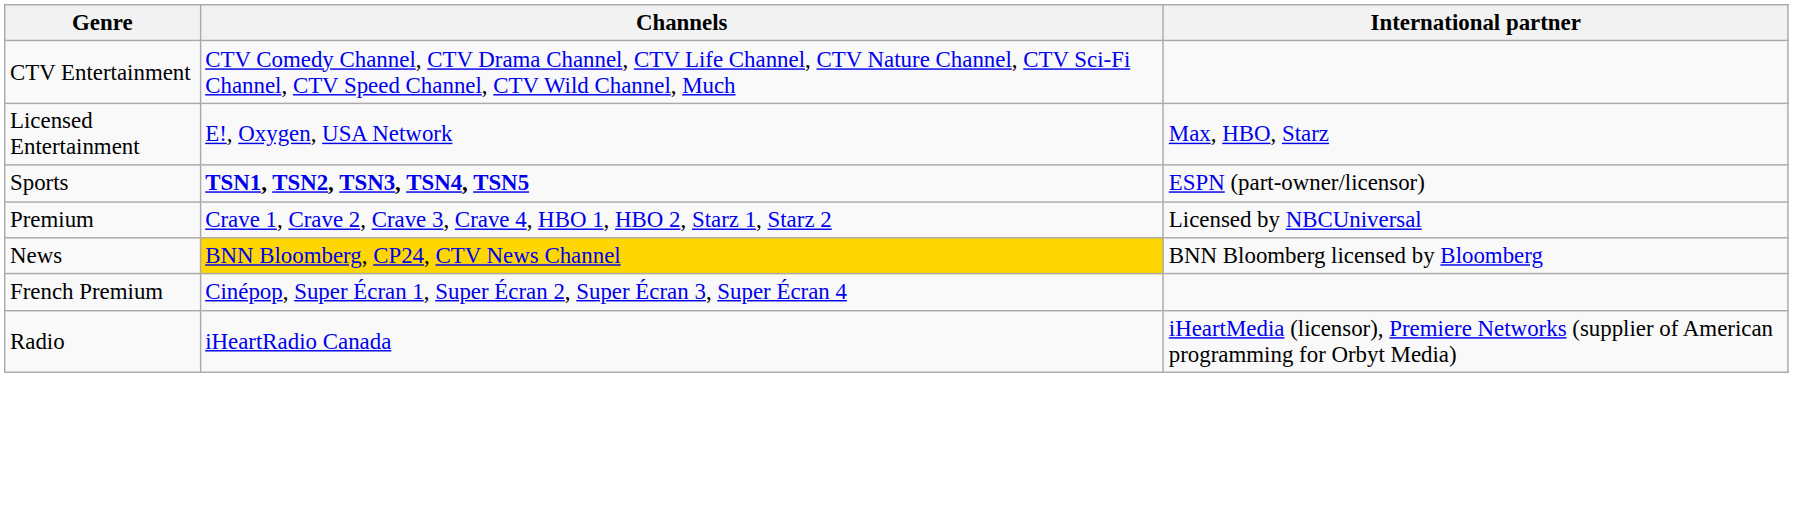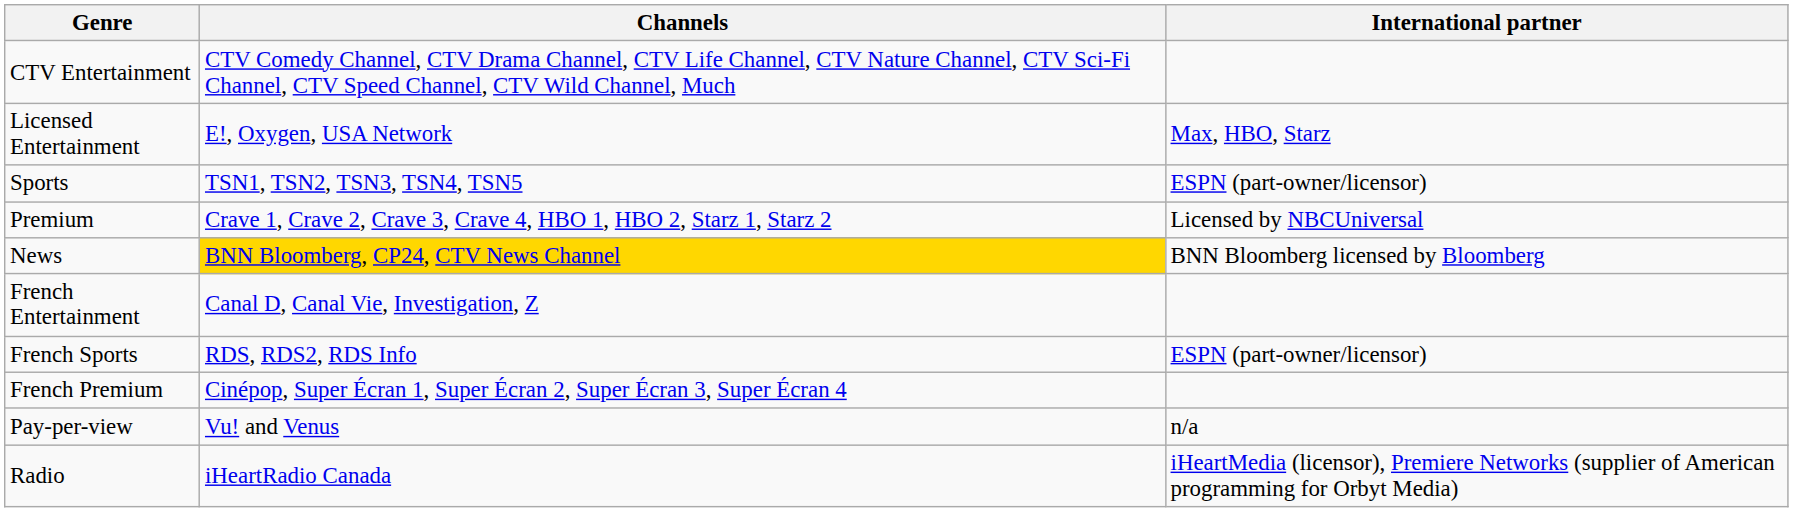 <table class="wikitable">
 <tr>
 <th>Genre</th>
 <th>Channels</th>
 <th>International partner</th>
 </tr>
 <tr>
 <td>CTV Entertainment</td>
 <td><a href='#'>CTV Comedy Channel</a>, <a href='#'>CTV Drama Channel</a>, <a href='#'>CTV Life Channel</a>, <a href='#'>CTV Nature Channel</a>, <a href='#'>CTV Sci-Fi Channel</a>, <a href='#'>CTV Speed Channel</a>, <a href='#'>CTV Wild Channel</a>, <a href='#'>Much</a></td>
 <td></td>
 </tr>
 <tr>
 <td>Licensed Entertainment</td>
 <td><a href='#'>E!</a>, <a href='#'>Oxygen</a>, <a href='#'>USA Network</a></td>
 <td><a href='#'>Max</a>, <a href='#'>HBO</a>, <a href='#'>Starz</a></td>
 </tr>
 <tr>
 <td>Sports</td>
-<td><strong><a href='#'>TSN1</a>, <a href='#'>TSN2</a>, <a href='#'>TSN3</a>, <a href='#'>TSN4</a>, <a href='#'>TSN5</a></strong></td>
+<td><a href='#'>TSN1</a>, <a href='#'>TSN2</a>, <a href='#'>TSN3</a>, <a href='#'>TSN4</a>, <a href='#'>TSN5</a></td>
 <td><a href='#'>ESPN</a> (part-owner/licensor)</td>
 </tr>
 <tr>
 <td>Premium</td>
 <td><a href='#'>Crave 1</a>, <a href='#'>Crave 2</a>, <a href='#'>Crave 3</a>, <a href='#'>Crave 4</a>, <a href='#'>HBO 1</a>, <a href='#'>HBO 2</a>, <a href='#'>Starz 1</a>, <a href='#'>Starz 2</a></td>
 <td>Licensed by <a href='#'>NBCUniversal</a></td>
 </tr>
 <tr>
 <td>News</td>
 <td style="background: gold;"><a href='#'>BNN Bloomberg</a>, <a href='#'>CP24</a>, <a href='#'>CTV News Channel</a></td>
 <td>BNN Bloomberg licensed by <a href='#'>Bloomberg</a></td>
 </tr>
 <tr>
+<td>French Entertainment</td>
+<td><a href='#'>Canal D</a>, <a href='#'>Canal Vie</a>, <a href='#'>Investigation</a>, <a href='#'>Z</a></td>
+<td></td>
+</tr>
+<tr>
+<td>French Sports</td>
+<td><a href='#'>RDS</a>, <a href='#'>RDS2</a>, <a href='#'>RDS Info</a></td>
+<td><a href='#'>ESPN</a> (part-owner/licensor)</td>
+</tr>
+<tr>
 <td>French Premium</td>
 <td><a href='#'>Cinépop</a>, <a href='#'>Super Écran 1</a>, <a href='#'>Super Écran 2</a>, <a href='#'>Super Écran 3</a>, <a href='#'>Super Écran 4</a></td>
 <td></td>
+</tr>
+<tr>
+<td>Pay-per-view</td>
+<td><a href='#'>Vu!</a> and <a href='#'>Venus</a></td>
+<td>n/a</td>
 </tr>
 <tr>
 <td>Radio</td>
 <td><a href='#'>iHeartRadio Canada</a></td>
 <td><a href='#'>iHeartMedia</a> (licensor), <a href='#'>Premiere Networks</a> (supplier of American programming for Orbyt Media)</td>
 </tr>
 </table>
